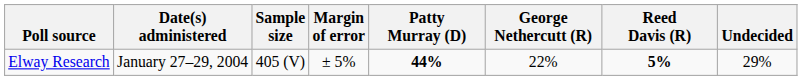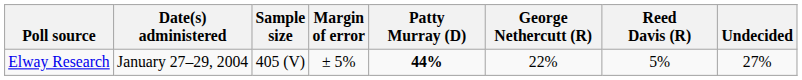 <table class="wikitable" style="font-size:90%;text-align:center;">
 <tr style="vertical-align:bottom">
 <th>Poll source</th>
 <th>Date(s)<br>administered</th>
 <th>Sample<br>size</th>
 <th>Margin<br>of error</th>
 <th style="width:100px;">Patty<br>Murray (D)</th>
 <th style="width:100px;">George<br>Nethercutt (R)</th>
 <th style="width:100px;">Reed<br>Davis (R)</th>
 <th>Undecided</th>
 </tr>
 <tr>
 <td style="text-align:left;"><a href='#'>Elway Research</a></td>
 <td>January 27–29, 2004</td>
 <td>405 (V)</td>
 <td>± 5%</td>
 <td><strong>44%</strong></td>
 <td>22%</td>
-<td><strong>5%</strong></td>
-<td>29%</td>
+<td>5%</td>
+<td>27%</td>
 </tr>
 </table>
